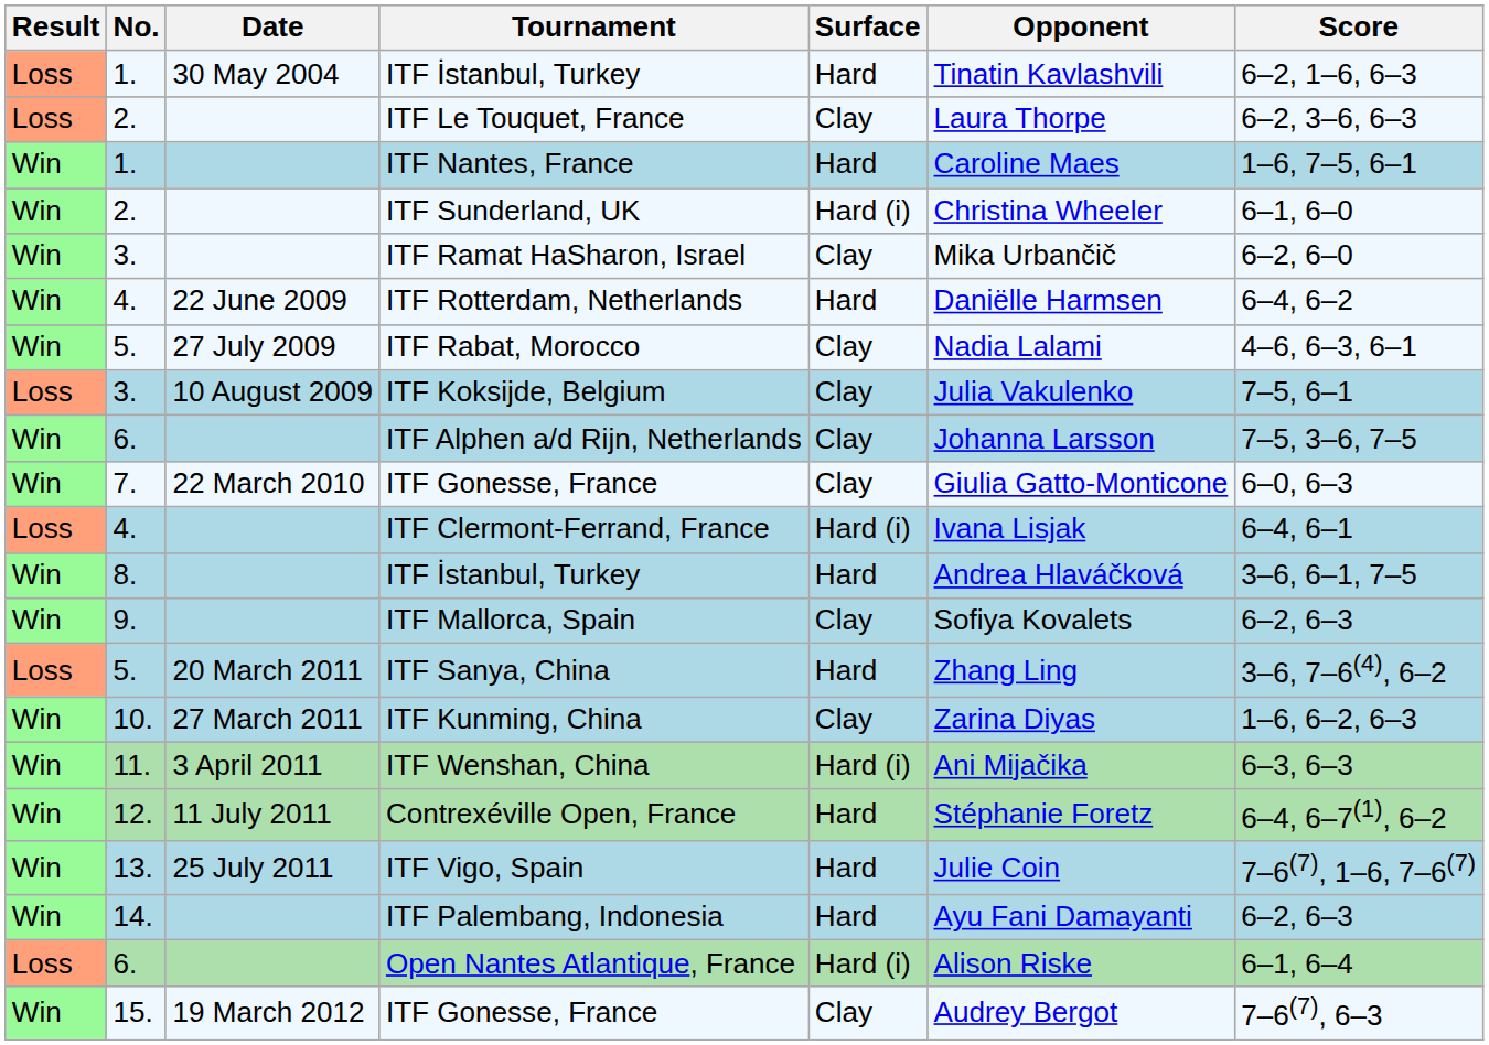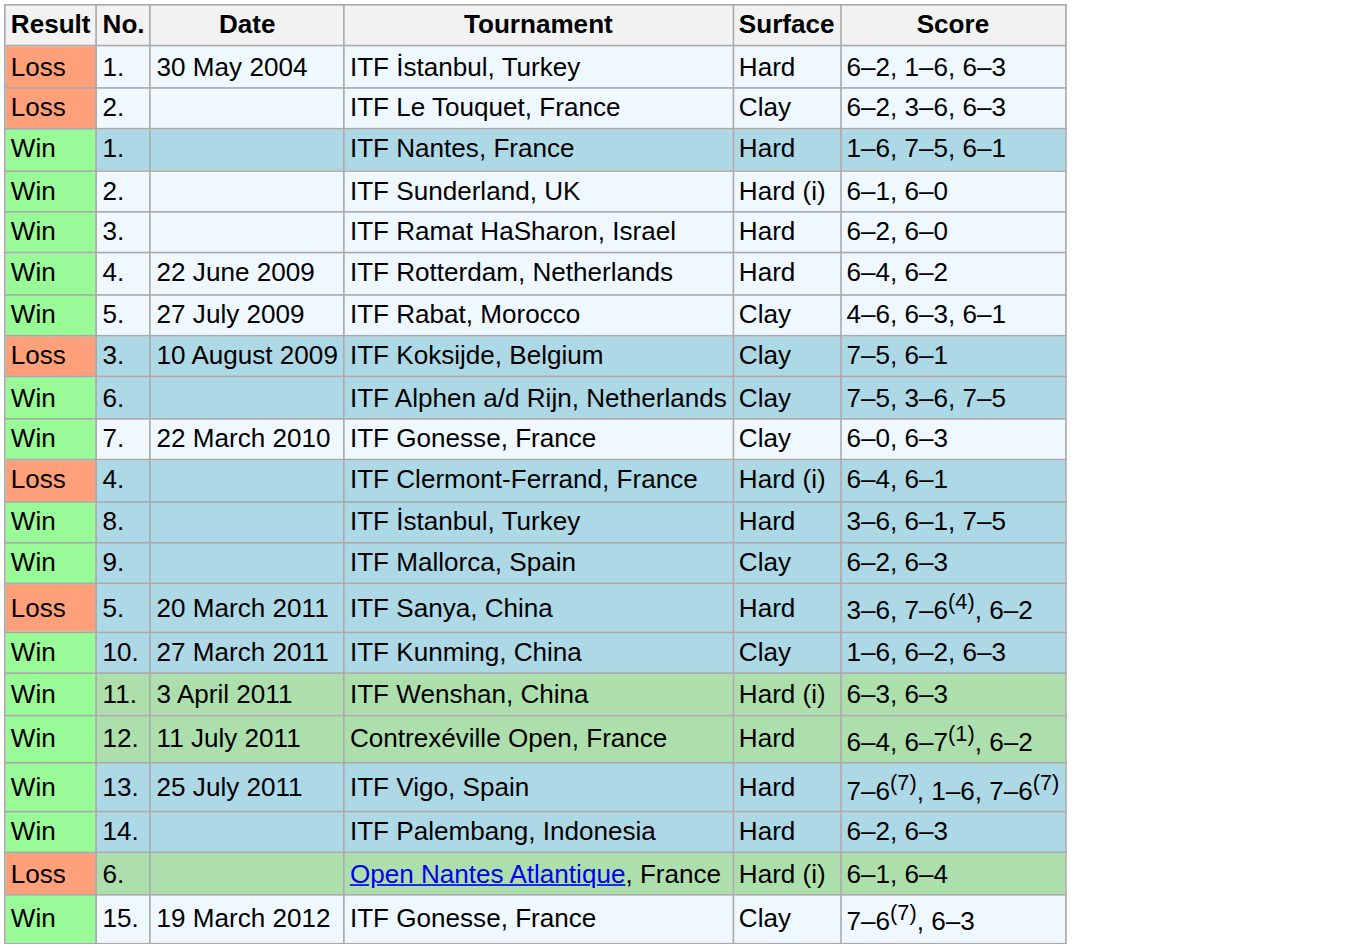 <table class="sortable wikitable">
 <tr>
 <th>Result</th>
 <th>No.</th>
 <th>Date</th>
 <th>Tournament</th>
 <th>Surface</th>
-<th>Opponent</th>
 <th class="unsortable">Score</th>
 </tr>
 <tr style="background:#f0f8ff;">
 <td style="background:#ffa07a;">Loss</td>
 <td>1.</td>
 <td>30 May 2004</td>
 <td>ITF İstanbul, Turkey</td>
 <td>Hard</td>
-<td> <a href='#'>Tinatin Kavlashvili</a></td>
 <td>6–2, 1–6, 6–3</td>
 </tr>
 <tr style="background:#f0f8ff;">
 <td style="background:#ffa07a;">Loss</td>
 <td>2.</td>
 <td></td>
 <td>ITF Le Touquet, France</td>
 <td>Clay</td>
-<td> <a href='#'>Laura Thorpe</a></td>
 <td>6–2, 3–6, 6–3</td>
 </tr>
 <tr style="background:lightblue;">
 <td style="background:#98fb98;">Win</td>
 <td>1.</td>
 <td></td>
 <td>ITF Nantes, France</td>
 <td>Hard</td>
-<td> <a href='#'>Caroline Maes</a></td>
 <td>1–6, 7–5, 6–1</td>
 </tr>
 <tr style="background:#f0f8ff;">
 <td style="background:#98fb98;">Win</td>
 <td>2.</td>
 <td></td>
 <td>ITF Sunderland, UK</td>
 <td>Hard (i)</td>
-<td> <a href='#'>Christina Wheeler</a></td>
 <td>6–1, 6–0</td>
 </tr>
 <tr style="background:#f0f8ff;">
 <td style="background:#98fb98;">Win</td>
 <td>3.</td>
 <td></td>
 <td>ITF Ramat HaSharon, Israel</td>
-<td>Clay</td>
-<td> Mika Urbančič</td>
+<td>Hard</td>
 <td>6–2, 6–0</td>
 </tr>
 <tr style="background:#f0f8ff;">
 <td style="background:#98fb98;">Win</td>
 <td>4.</td>
 <td>22 June 2009</td>
 <td>ITF Rotterdam, Netherlands</td>
 <td>Hard</td>
-<td> <a href='#'>Daniëlle Harmsen</a></td>
 <td>6–4, 6–2</td>
 </tr>
 <tr style="background:#f0f8ff;">
 <td style="background:#98fb98;">Win</td>
 <td>5.</td>
 <td>27 July 2009</td>
 <td>ITF Rabat, Morocco</td>
 <td>Clay</td>
-<td> <a href='#'>Nadia Lalami</a></td>
 <td>4–6, 6–3, 6–1</td>
 </tr>
 <tr style="background:lightblue;">
 <td style="background:#ffa07a;">Loss</td>
 <td>3.</td>
 <td>10 August 2009</td>
 <td>ITF Koksijde, Belgium</td>
 <td>Clay</td>
-<td> <a href='#'>Julia Vakulenko</a></td>
 <td>7–5, 6–1</td>
 </tr>
 <tr style="background:lightblue;">
 <td style="background:#98fb98;">Win</td>
 <td>6.</td>
 <td></td>
 <td>ITF Alphen a/d Rijn, Netherlands</td>
 <td>Clay</td>
-<td> <a href='#'>Johanna Larsson</a></td>
 <td>7–5, 3–6, 7–5</td>
 </tr>
 <tr style="background:#f0f8ff;">
 <td style="background:#98fb98;">Win</td>
 <td>7.</td>
 <td>22 March 2010</td>
 <td>ITF Gonesse, France</td>
 <td>Clay</td>
-<td> <a href='#'>Giulia Gatto-Monticone</a></td>
 <td>6–0, 6–3</td>
 </tr>
 <tr style="background:lightblue;">
 <td style="background:#ffa07a;">Loss</td>
 <td>4.</td>
 <td></td>
 <td>ITF Clermont-Ferrand, France</td>
 <td>Hard (i)</td>
-<td> <a href='#'>Ivana Lisjak</a></td>
 <td>6–4, 6–1</td>
 </tr>
 <tr style="background:lightblue;">
 <td style="background:#98fb98;">Win</td>
 <td>8.</td>
 <td></td>
 <td>ITF İstanbul, Turkey</td>
 <td>Hard</td>
-<td> <a href='#'>Andrea Hlaváčková</a></td>
 <td>3–6, 6–1, 7–5</td>
 </tr>
 <tr style="background:lightblue;">
 <td style="background:#98fb98;">Win</td>
 <td>9.</td>
 <td></td>
 <td>ITF Mallorca, Spain</td>
 <td>Clay</td>
-<td> Sofiya Kovalets</td>
 <td>6–2, 6–3</td>
 </tr>
 <tr style="background:lightblue;">
 <td style="background:#ffa07a;">Loss</td>
 <td>5.</td>
 <td>20 March 2011</td>
 <td>ITF Sanya, China</td>
 <td>Hard</td>
-<td> <a href='#'>Zhang Ling</a></td>
 <td>3–6, 7–6<sup>(4)</sup>, 6–2</td>
 </tr>
 <tr style="background:lightblue;">
 <td style="background:#98fb98;">Win</td>
 <td>10.</td>
 <td>27 March 2011</td>
 <td>ITF Kunming, China</td>
 <td>Clay</td>
-<td> <a href='#'>Zarina Diyas</a></td>
 <td>1–6, 6–2, 6–3</td>
 </tr>
 <tr style="background:#addfad;">
 <td style="background:#98fb98;">Win</td>
 <td>11.</td>
 <td>3 April 2011</td>
 <td>ITF Wenshan, China</td>
 <td>Hard (i)</td>
-<td> <a href='#'>Ani Mijačika</a></td>
 <td>6–3, 6–3</td>
 </tr>
 <tr style="background:#addfad;">
 <td style="background:#98fb98;">Win</td>
 <td>12.</td>
 <td>11 July 2011</td>
 <td>Contrexéville Open, France</td>
 <td>Hard</td>
-<td> <a href='#'>Stéphanie Foretz</a></td>
 <td>6–4, 6–7<sup>(1)</sup>, 6–2</td>
 </tr>
 <tr style="background:lightblue;">
 <td style="background:#98fb98;">Win</td>
 <td>13.</td>
 <td>25 July 2011</td>
 <td>ITF Vigo, Spain</td>
 <td>Hard</td>
-<td> <a href='#'>Julie Coin</a></td>
 <td>7–6<sup>(7)</sup>, 1–6, 7–6<sup>(7)</sup></td>
 </tr>
 <tr style="background:lightblue;">
 <td style="background:#98fb98;">Win</td>
 <td>14.</td>
 <td></td>
 <td>ITF Palembang, Indonesia</td>
 <td>Hard</td>
-<td> <a href='#'>Ayu Fani Damayanti</a></td>
 <td>6–2, 6–3</td>
 </tr>
 <tr style="background:#addfad;">
 <td style="background:#ffa07a;">Loss</td>
 <td>6.</td>
 <td></td>
 <td><a href='#'>Open Nantes Atlantique</a>, France</td>
 <td>Hard (i)</td>
-<td> <a href='#'>Alison Riske</a></td>
 <td>6–1, 6–4</td>
 </tr>
 <tr style="background:#f0f8ff;">
 <td style="background:#98fb98;">Win</td>
 <td>15.</td>
 <td>19 March 2012</td>
 <td>ITF Gonesse, France</td>
 <td>Clay</td>
-<td> <a href='#'>Audrey Bergot</a></td>
 <td>7–6<sup>(7)</sup>, 6–3</td>
 </tr>
 </table>
